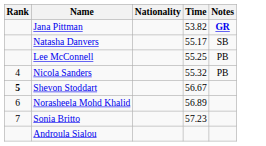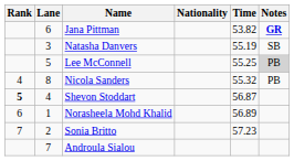 <table class="wikitable sortable" style="text-align:center">
 <tr>
 <th>Rank</th>
+<th>Lane</th>
 <th>Name</th>
 <th>Nationality</th>
 <th>Time</th>
 <th>Notes</th>
 </tr>
 <tr>
 <td></td>
+<td>6</td>
 <td align=left><a href='#'>Jana Pittman</a></td>
 <td align=left></td>
 <td>53.82</td>
 <td><strong><a href='#'>GR</a></strong></td>
 </tr>
 <tr>
 <td></td>
+<td>3</td>
 <td align=left><a href='#'>Natasha Danvers</a></td>
 <td align=left></td>
-<td>55.17</td>
+<td>55.19</td>
 <td>SB</td>
 </tr>
 <tr>
 <td></td>
+<td>5</td>
 <td align=left><a href='#'>Lee McConnell</a></td>
 <td align=left></td>
 <td>55.25</td>
-<td>PB</td>
+<td style="background: lightgrey;">PB</td>
 </tr>
 <tr>
 <td>4</td>
+<td>8</td>
 <td align=left><a href='#'>Nicola Sanders</a></td>
 <td align=left></td>
 <td>55.32</td>
 <td>PB</td>
 </tr>
 <tr>
 <td><strong>5</strong></td>
+<td>4</td>
 <td align=left><a href='#'>Shevon Stoddart</a></td>
 <td align=left></td>
-<td>56.67</td>
+<td>56.87</td>
 <td></td>
 </tr>
 <tr>
 <td>6</td>
+<td>1</td>
 <td align=left><a href='#'>Norasheela Mohd Khalid</a></td>
 <td align=left></td>
 <td>56.89</td>
 <td></td>
 </tr>
 <tr>
 <td>7</td>
+<td>2</td>
 <td align=left><a href='#'>Sonia Britto</a></td>
 <td align=left></td>
 <td>57.23</td>
 <td></td>
 </tr>
 <tr>
 <td></td>
+<td>7</td>
 <td align=left><a href='#'>Androula Sialou</a></td>
 <td align=left></td>
 <td></td>
 <td></td>
 </tr>
 </table>
